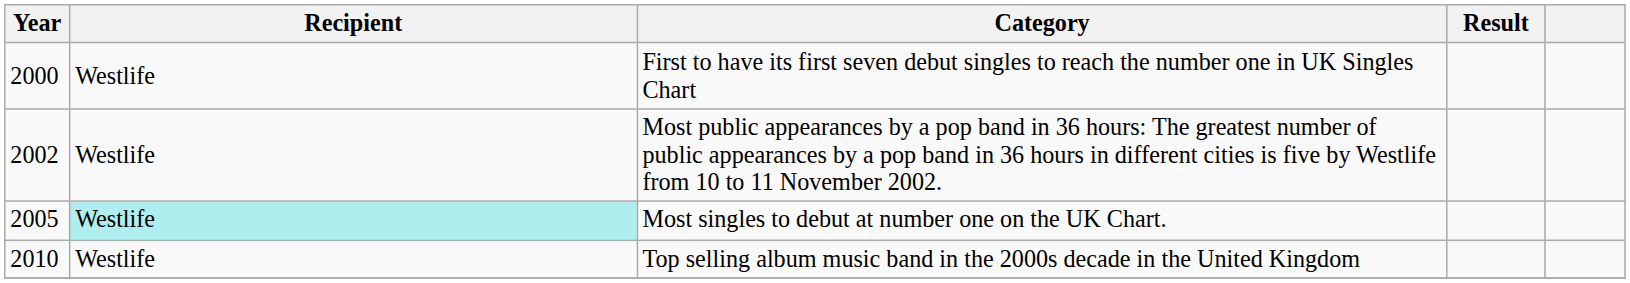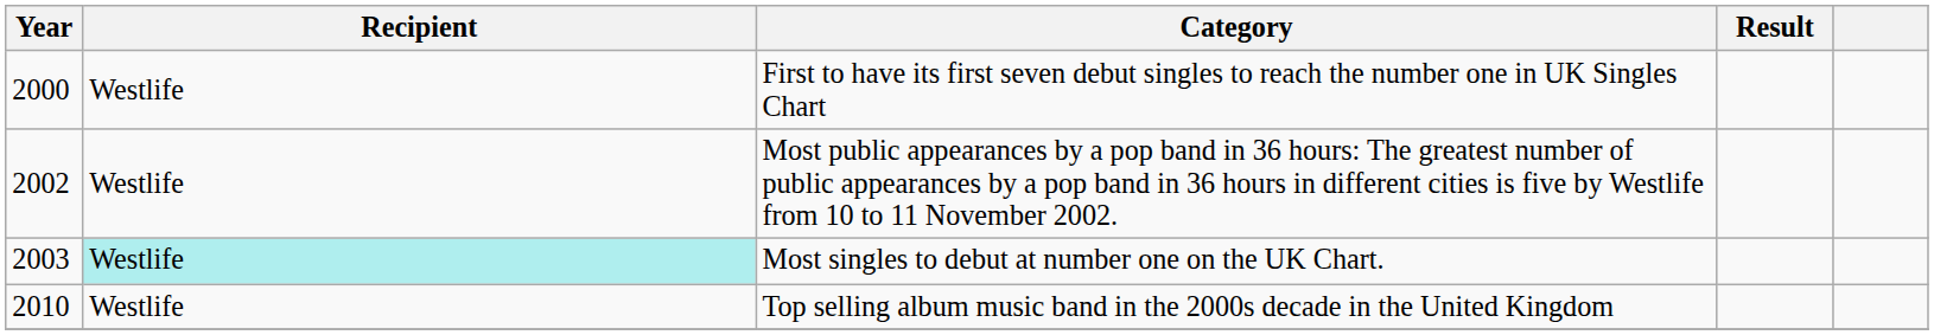 <table class="wikitable plainrowheaders" style="width:85%;">
 <tr>
 <th scope="col" style="width:4%;">Year</th>
 <th scope="col" style="width:35%;">Recipient</th>
 <th scope="col" style="width:50%;">Category</th>
 <th scope="col" style="width:6%;">Result</th>
 <th scope="col" style="width:6%;"></th>
 </tr>
 <tr>
 <td>2000</td>
 <td>Westlife</td>
 <td>First to have its first seven debut singles to reach the number one in UK Singles Chart</td>
 <td></td>
 <td></td>
 </tr>
 <tr>
 <td>2002</td>
 <td>Westlife</td>
 <td>Most public appearances by a pop band in 36 hours: The greatest number of public appearances by a pop band in 36 hours in different cities is five by Westlife from 10 to 11 November 2002.</td>
 <td></td>
 <td></td>
 </tr>
 <tr>
-<td>2005</td>
+<td>2003</td>
 <td style="background: paleturquoise;">Westlife</td>
 <td>Most singles to debut at number one on the UK Chart.</td>
 <td></td>
 <td></td>
 </tr>
 <tr>
 <td>2010</td>
 <td>Westlife</td>
 <td>Top selling album music band in the 2000s decade in the United Kingdom</td>
 <td></td>
 <td></td>
 </tr>
 <tr>
 </tr>
 </table>
